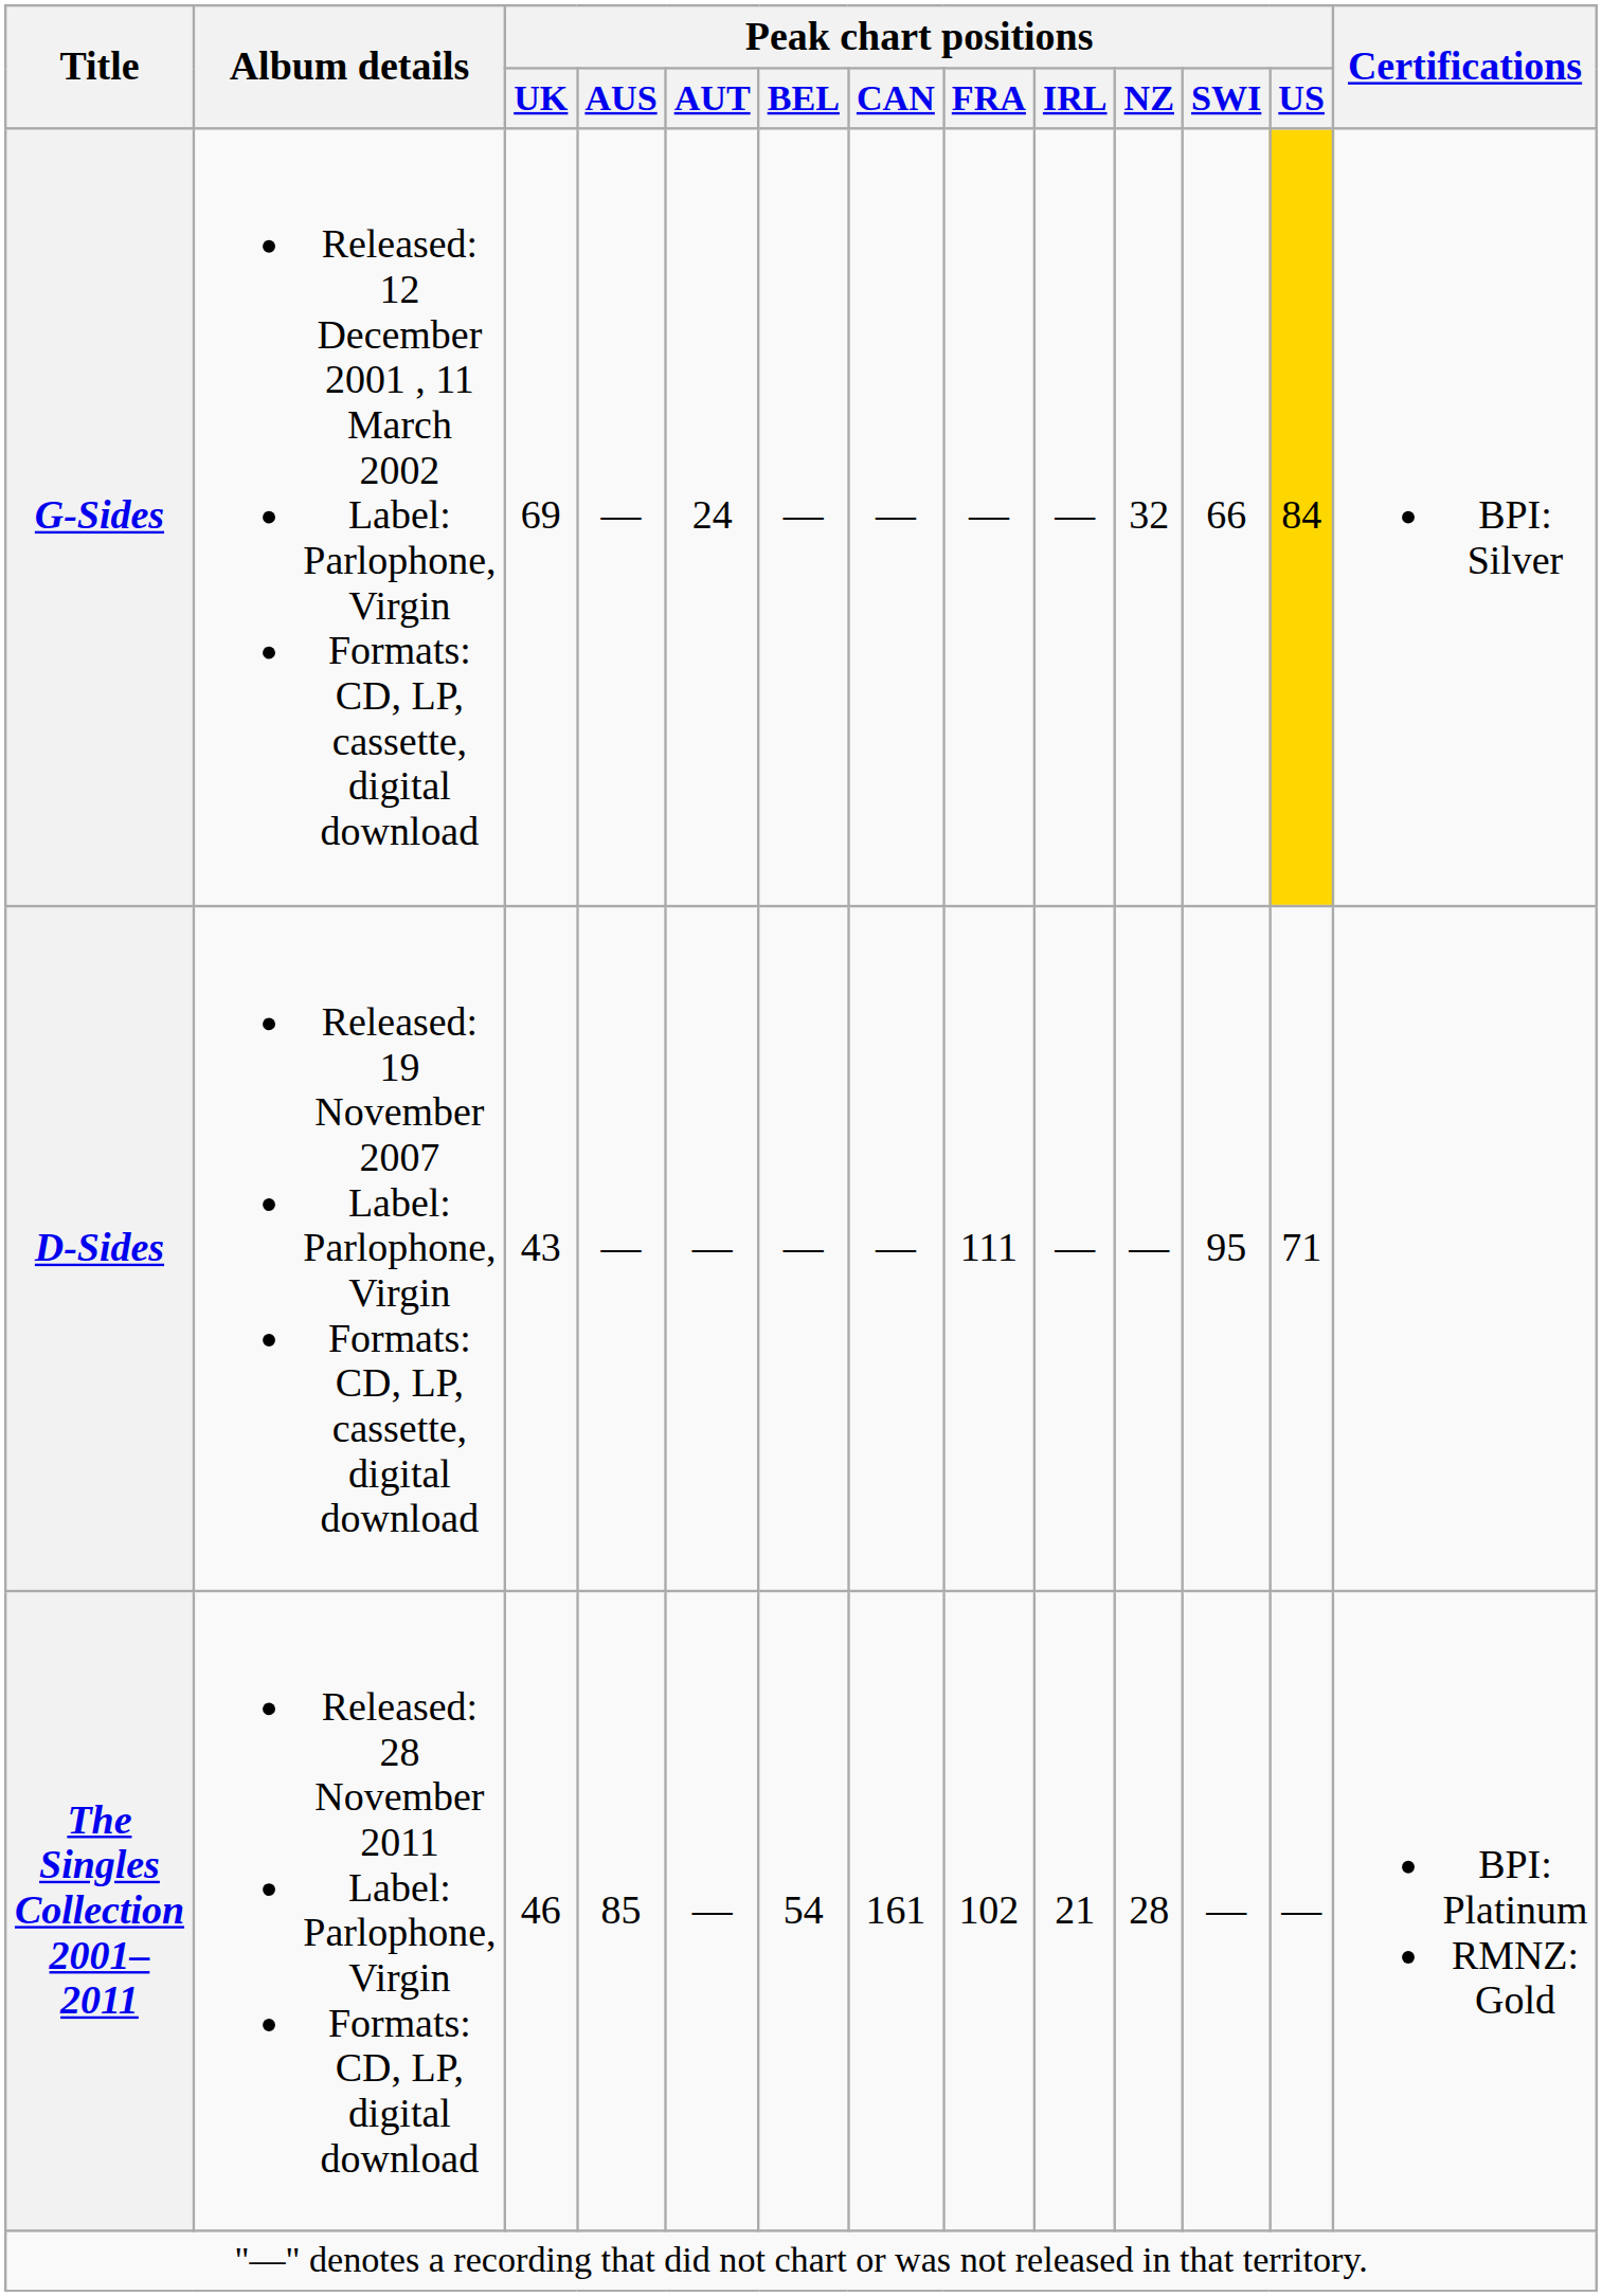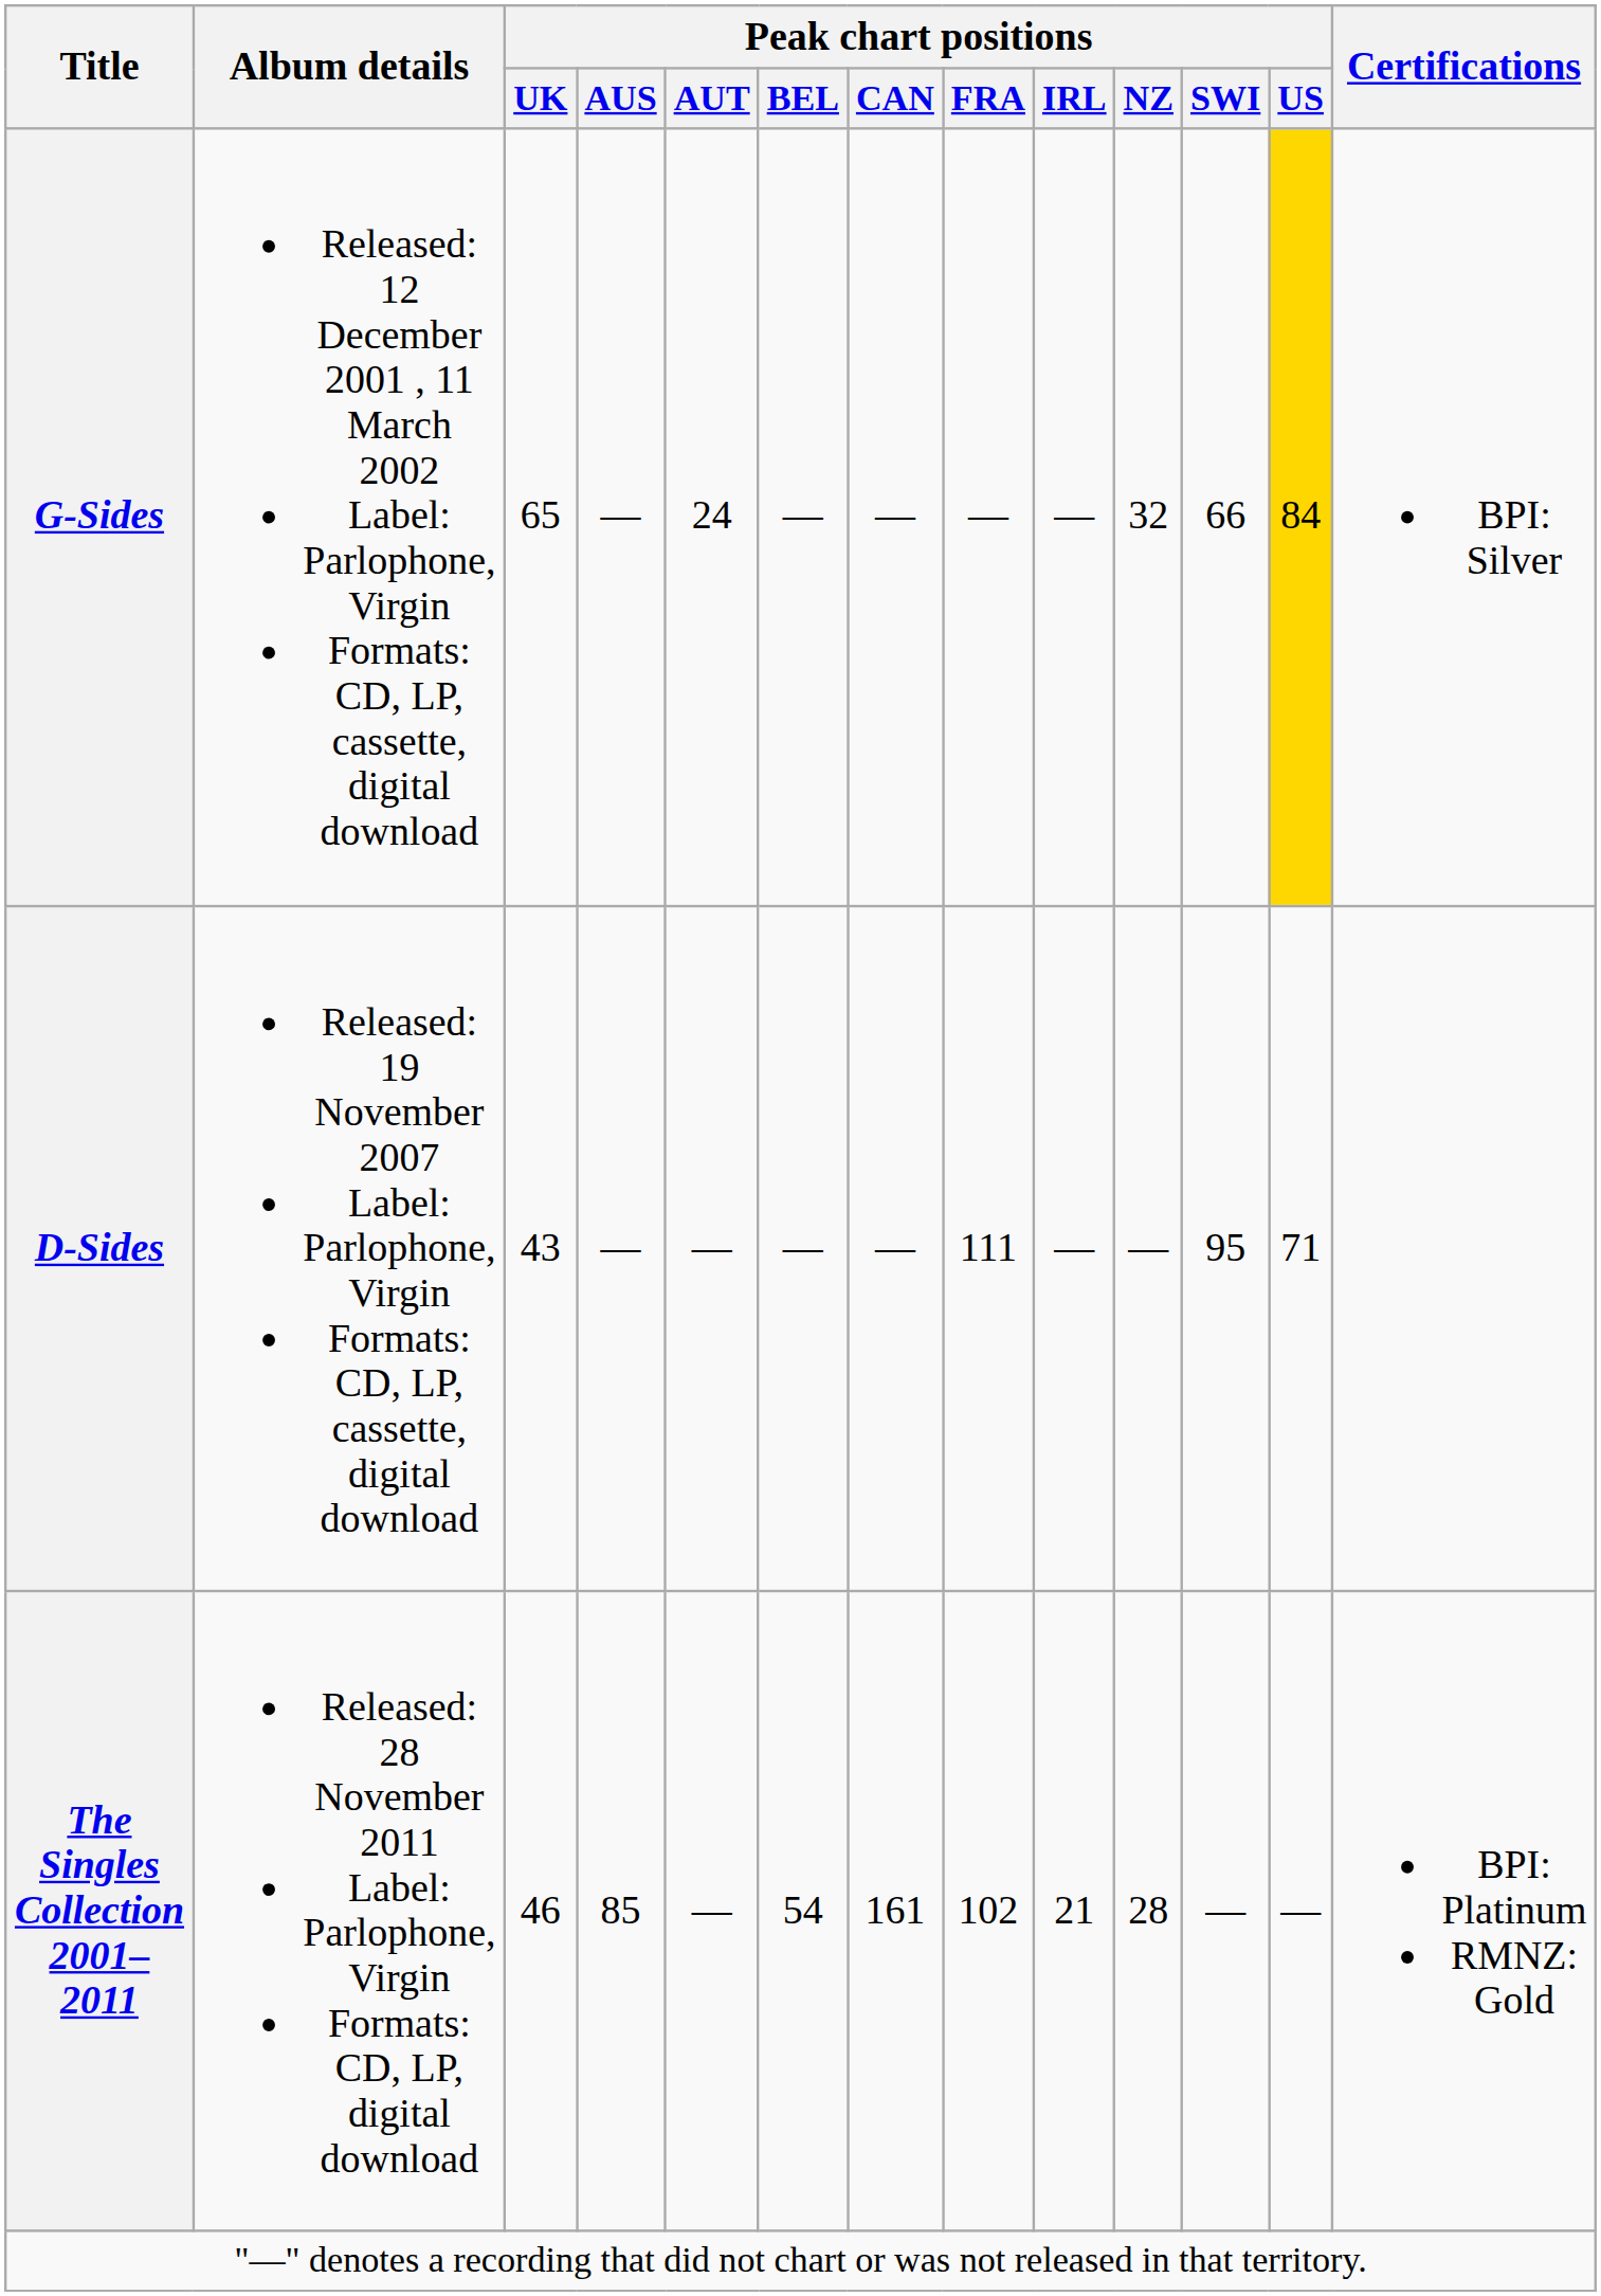 <table class="wikitable plainrowheaders" style="text-align:center;" border="1">
 <tr>
 <th scope="col" rowspan="2" style="width:12em;">Title</th>
 <th scope="col" rowspan="2" style="width:20em;">Album details</th>
 <th scope="col" colspan="10">Peak chart positions</th>
 <th scope="col" rowspan="2" style="width:14em;"><a href='#'>Certifications</a></th>
 </tr>
 <tr>
 <th scope="col" style="width:2.9em;font-size:90%;"><a href='#'>UK</a><br></th>
 <th scope="col" style="width:2.9em;font-size:90%;"><a href='#'>AUS</a><br></th>
 <th scope="col" style="width:2.9em;font-size:90%;"><a href='#'>AUT</a><br></th>
 <th scope="col" style="width:2.9em;font-size:90%;"><a href='#'>BEL</a><br></th>
 <th scope="col" style="width:2.9em;font-size:90%;"><a href='#'>CAN</a><br></th>
 <th scope="col" style="width:2.9em;font-size:90%;"><a href='#'>FRA</a><br></th>
 <th scope="col" style="width:2.9em;font-size:90%;"><a href='#'>IRL</a><br></th>
 <th scope="col" style="width:2.9em;font-size:90%;"><a href='#'>NZ</a><br></th>
 <th scope="col" style="width:2.9em;font-size:90%;"><a href='#'>SWI</a><br></th>
 <th scope="col" style="width:2.9em;font-size:90%;"><a href='#'>US</a><br></th>
 </tr>
 <tr>
 <th scope="row"><em><a href='#'>G-Sides</a></em></th>
 <td><br><ul><li>Released: 12 December 2001 , 11 March 2002 </li><li>Label: Parlophone, Virgin</li><li>Formats: CD, LP, cassette, digital download</li></ul></td>
-<td>69</td>
+<td>65</td>
 <td>—</td>
 <td>24</td>
 <td>—</td>
 <td>—</td>
 <td>—</td>
 <td>—</td>
 <td>32</td>
 <td>66</td>
 <td style="background: gold;">84</td>
 <td><br><ul><li>BPI: Silver</li></ul></td>
 </tr>
 <tr>
 <th scope="row"><em><a href='#'>D-Sides</a></em></th>
 <td><br><ul><li>Released: 19 November 2007 </li><li>Label: Parlophone, Virgin</li><li>Formats: CD, LP, cassette, digital download</li></ul></td>
 <td>43</td>
 <td>—</td>
 <td>—</td>
 <td>—</td>
 <td>—</td>
 <td>111</td>
 <td>—</td>
 <td>—</td>
 <td>95</td>
 <td>71</td>
 <td></td>
 </tr>
 <tr>
 <th scope="row"><em><a href='#'>The Singles Collection 2001–2011</a></em></th>
 <td><br><ul><li>Released: 28 November 2011</li><li>Label: Parlophone, Virgin</li><li>Formats: CD, LP, digital download</li></ul></td>
 <td>46</td>
 <td>85</td>
 <td>—</td>
 <td>54</td>
 <td>161</td>
 <td>102</td>
 <td>21</td>
 <td>28</td>
 <td>—</td>
 <td>—</td>
 <td><br><ul><li>BPI: Platinum</li><li>RMNZ: Gold</li></ul></td>
 </tr>
 <tr>
 <td colspan="14" style="font-size:90%">"—" denotes a recording that did not chart or was not released in that territory.</td>
 </tr>
 </table>
